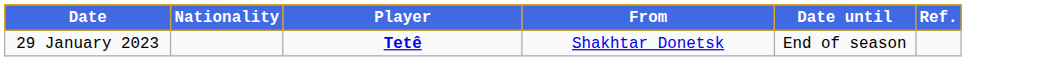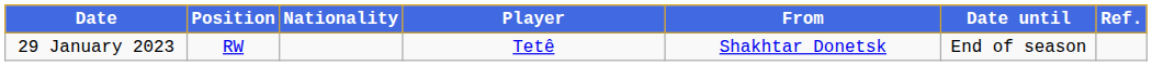 <table class="wikitable" style="text-align:center">
 <tr>
 <th style="background:royalblue;color:white;border:1px solid goldenrod;width:130px">Date</th>
+<th style="background:royalblue;color:white;border:1px solid goldenrod;width:50px">Position</th>
 <th style="background:royalblue;color:white;border:1px solid goldenrod;width:50px">Nationality</th>
 <th style="background:royalblue;color:white;border:1px solid goldenrod;width:190px">Player</th>
 <th style="background:royalblue;color:white;border:1px solid goldenrod;width:200px">From</th>
 <th style="background:royalblue;color:white;border:1px solid goldenrod;width:110px">Date until</th>
 <th style="background:royalblue;color:white;border:1px solid goldenrod;width:25px">Ref.</th>
 </tr>
 <tr>
 <td>29 January 2023</td>
+<td><a href='#'>RW</a></td>
 <td></td>
-<td><strong><a href='#'>Tetê</a></strong></td>
+<td><a href='#'>Tetê</a></td>
 <td> <a href='#'>Shakhtar Donetsk</a></td>
 <td>End of season</td>
 <td></td>
 </tr>
 </table>
